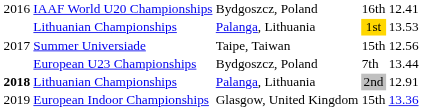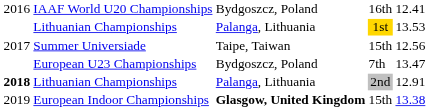 <table>
 <tr>
 <td>2016</td>
 <td><a href='#'>IAAF World U20 Championships</a></td>
 <td>Bydgoszcz, Poland</td>
 <td>16th</td>
 <td>12.41</td>
 </tr>
 <tr>
 <td rowspan=3>2017</td>
 <td><a href='#'>Lithuanian Championships</a></td>
 <td><a href='#'>Palanga</a>, Lithuania</td>
 <td bgcolor="gold" align="center">1st</td>
 <td>13.53</td>
 </tr>
 <tr>
 <td><a href='#'>Summer Universiade</a></td>
 <td>Taipe, Taiwan</td>
 <td>15th</td>
 <td>12.56</td>
 </tr>
 <tr>
 <td><a href='#'>European U23 Championships</a></td>
 <td>Bydgoszcz, Poland</td>
 <td>7th</td>
-<td>13.44</td>
+<td>13.47</td>
 </tr>
 <tr>
 <td><strong>2018</strong></td>
 <td><a href='#'>Lithuanian Championships</a></td>
 <td><a href='#'>Palanga</a>, Lithuania</td>
 <td bgcolor="silver" align="center">2nd</td>
 <td>12.91</td>
 </tr>
 <tr>
 <td>2019</td>
 <td><a href='#'>European Indoor Championships</a></td>
-<td>Glasgow, United Kingdom</td>
+<td><strong>Glasgow, United Kingdom</strong></td>
 <td>15th</td>
-<td><a href='#'>13.36</a></td>
+<td><a href='#'>13.38</a></td>
 </tr>
 </table>
